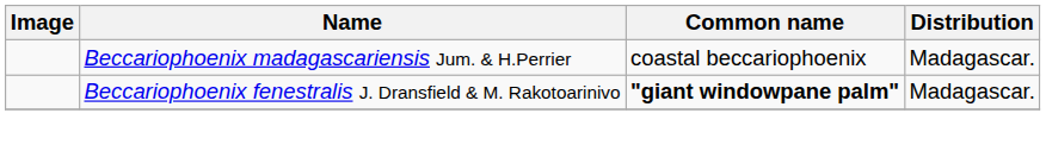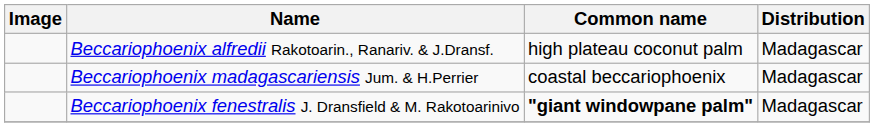 <table class="wikitable sortable">
 <tr>
 <th>Image</th>
 <th>Name</th>
 <th>Common name</th>
 <th>Distribution</th>
 </tr>
 <tr>
 <td></td>
+<td><em><a href='#'>Beccariophoenix alfredii</a></em> <small>Rakotoarin., Ranariv. & J.Dransf.</small></td>
+<td>high plateau coconut palm</td>
+<td>Madagascar</td>
+</tr>
+<tr>
+<td></td>
 <td><em><a href='#'>Beccariophoenix madagascariensis</a></em> <small>Jum. & H.Perrier</small></td>
 <td>coastal beccariophoenix</td>
-<td>Madagascar.</td>
+<td>Madagascar</td>
 </tr>
 <tr>
 <td></td>
 <td><em><a href='#'>Beccariophoenix fenestralis</a></em> <small>J. Dransfield & M. Rakotoarinivo</small></td>
 <td><strong>"giant windowpane palm"</strong></td>
-<td>Madagascar.</td>
+<td>Madagascar</td>
 </tr>
 <tr>
 </tr>
 </table>
